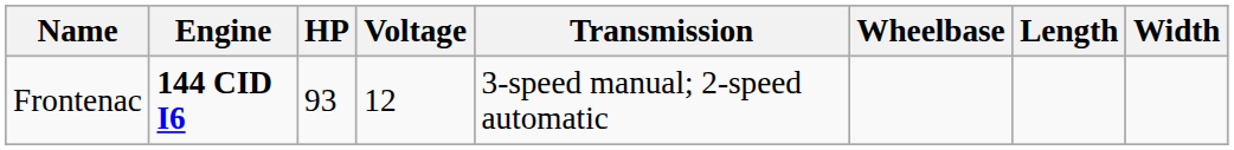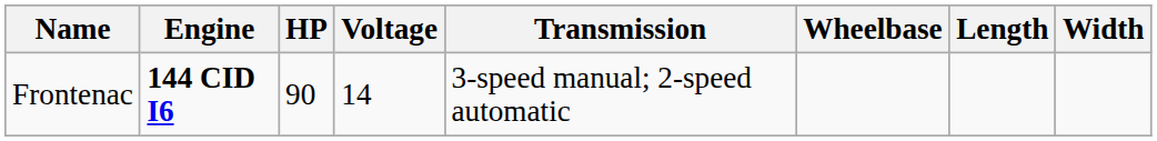 <table class="wikitable">
 <tr>
 <th>Name</th>
 <th>Engine</th>
 <th>HP</th>
 <th>Voltage</th>
 <th>Transmission</th>
 <th>Wheelbase</th>
 <th>Length</th>
 <th>Width</th>
 </tr>
 <tr>
 <td>Frontenac</td>
 <td><strong>144 CID <a href='#'>I6</a></strong></td>
-<td>93</td>
-<td>12</td>
+<td>90</td>
+<td>14</td>
 <td>3-speed manual; 2-speed automatic</td>
 <td></td>
 <td></td>
 <td></td>
 </tr>
 </table>
